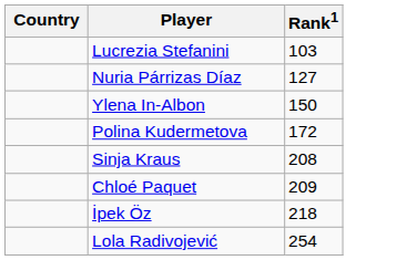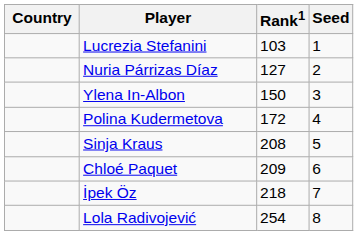 <table class="sortable wikitable">
 <tr>
 <th width="70">Country</th>
 <th width="175">Player</th>
 <th>Rank<sup>1</sup></th>
+<th>Seed</th>
 </tr>
 <tr>
 <td></td>
 <td><a href='#'>Lucrezia Stefanini</a></td>
 <td>103</td>
+<td>1</td>
 </tr>
 <tr>
 <td></td>
 <td><a href='#'>Nuria Párrizas Díaz</a></td>
 <td>127</td>
+<td>2</td>
 </tr>
 <tr>
 <td></td>
 <td><a href='#'>Ylena In-Albon</a></td>
 <td>150</td>
+<td>3</td>
 </tr>
 <tr>
 <td></td>
 <td><a href='#'>Polina Kudermetova</a></td>
 <td>172</td>
+<td>4</td>
 </tr>
 <tr>
 <td></td>
 <td><a href='#'>Sinja Kraus</a></td>
 <td>208</td>
+<td>5</td>
 </tr>
 <tr>
 <td></td>
 <td><a href='#'>Chloé Paquet</a></td>
 <td>209</td>
+<td>6</td>
 </tr>
 <tr>
 <td></td>
 <td><a href='#'>İpek Öz</a></td>
 <td>218</td>
+<td>7</td>
 </tr>
 <tr>
 <td></td>
 <td><a href='#'>Lola Radivojević</a></td>
 <td>254</td>
+<td>8</td>
 </tr>
 </table>
